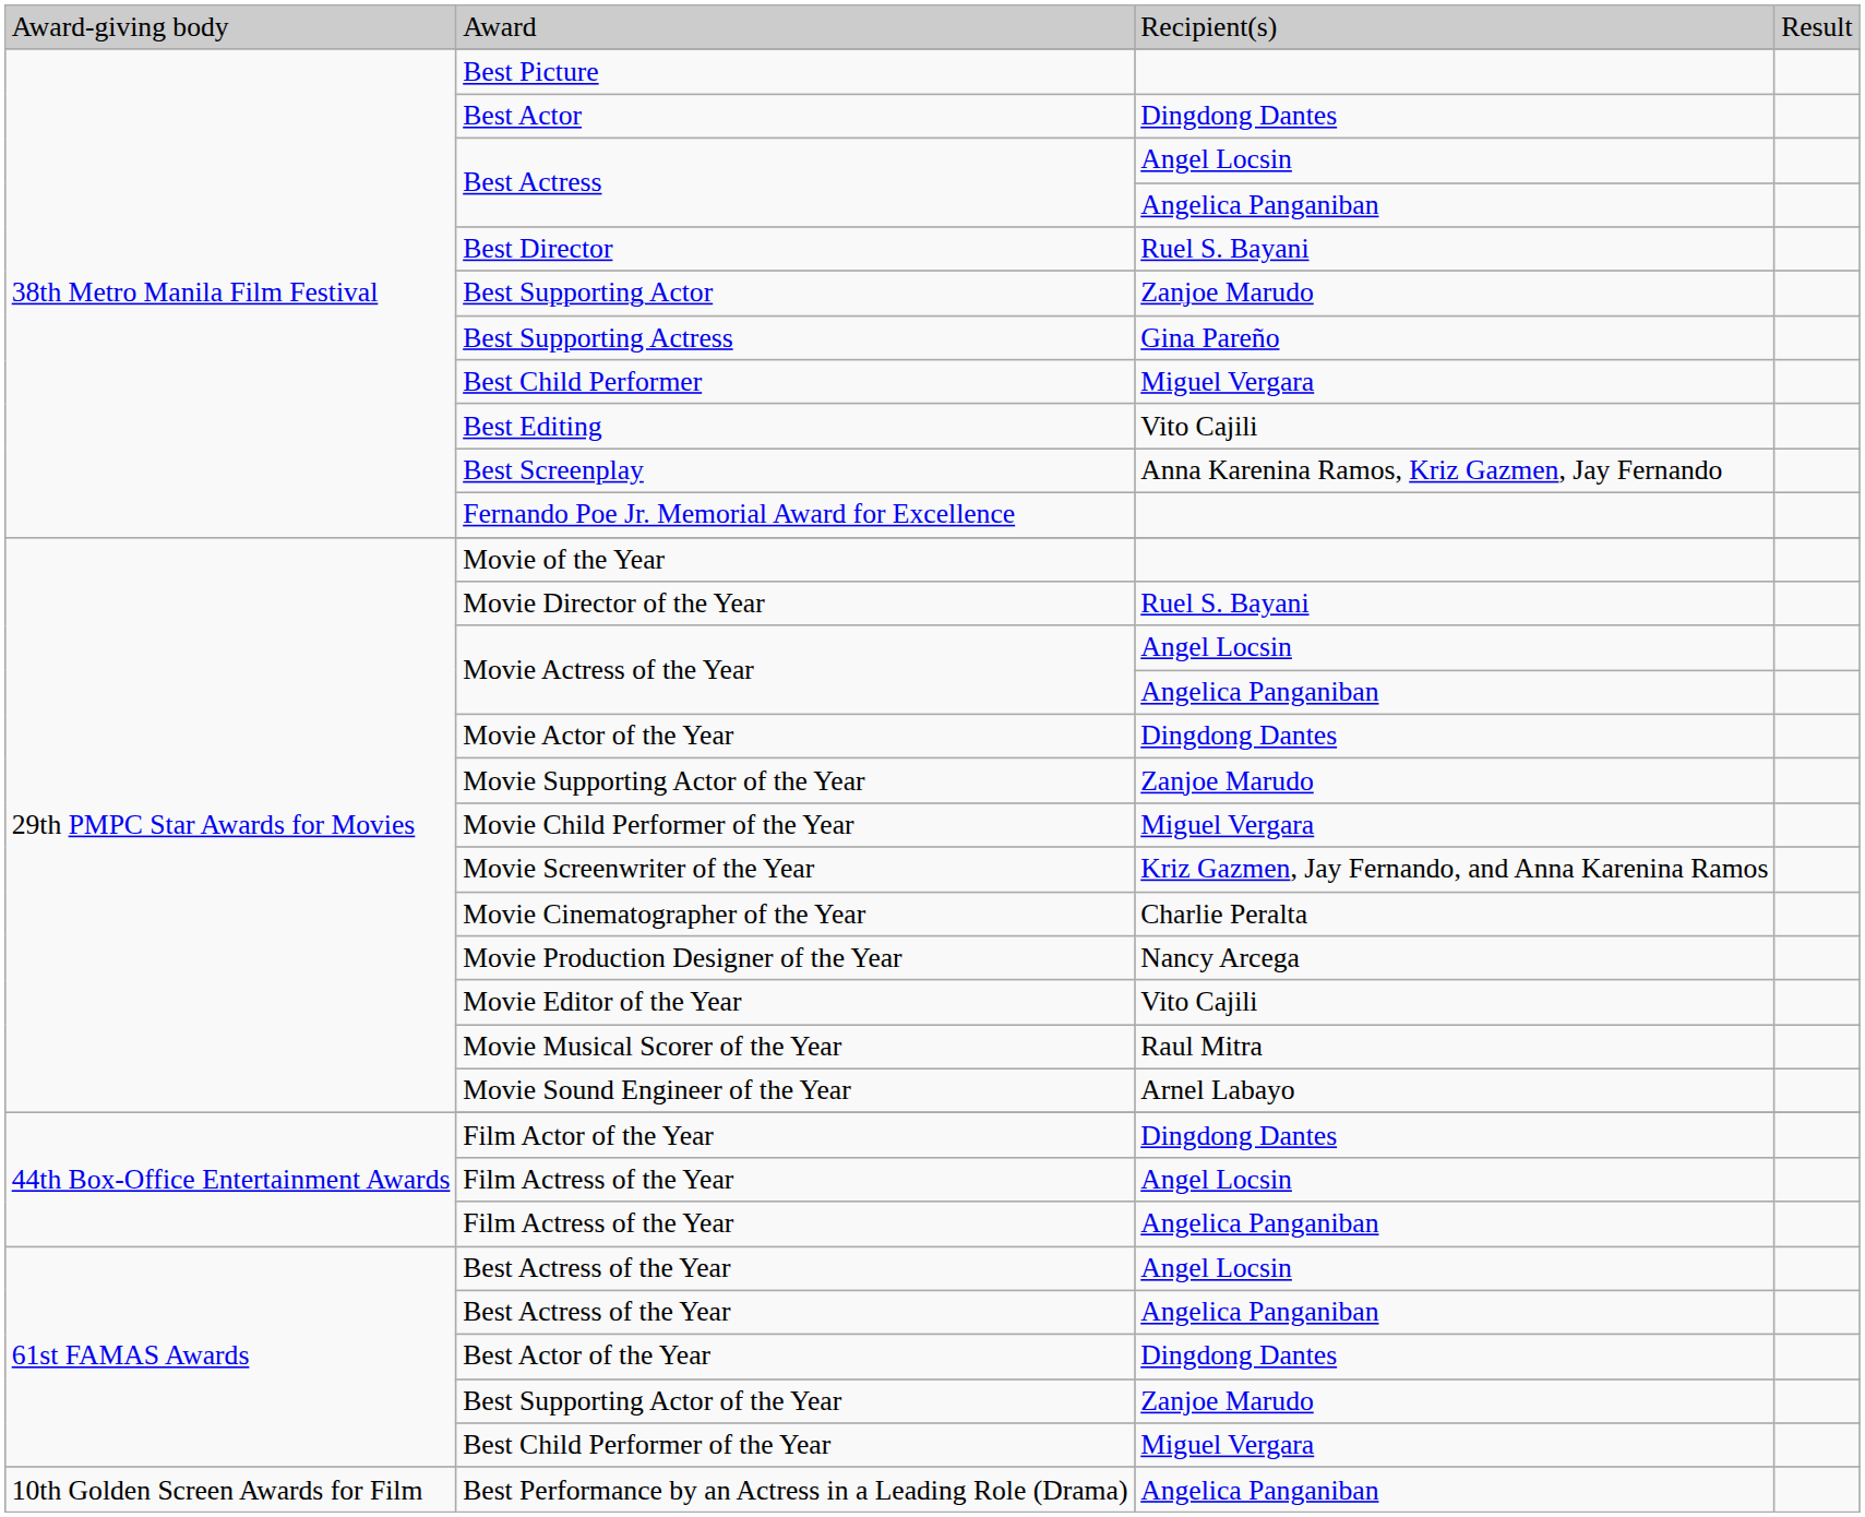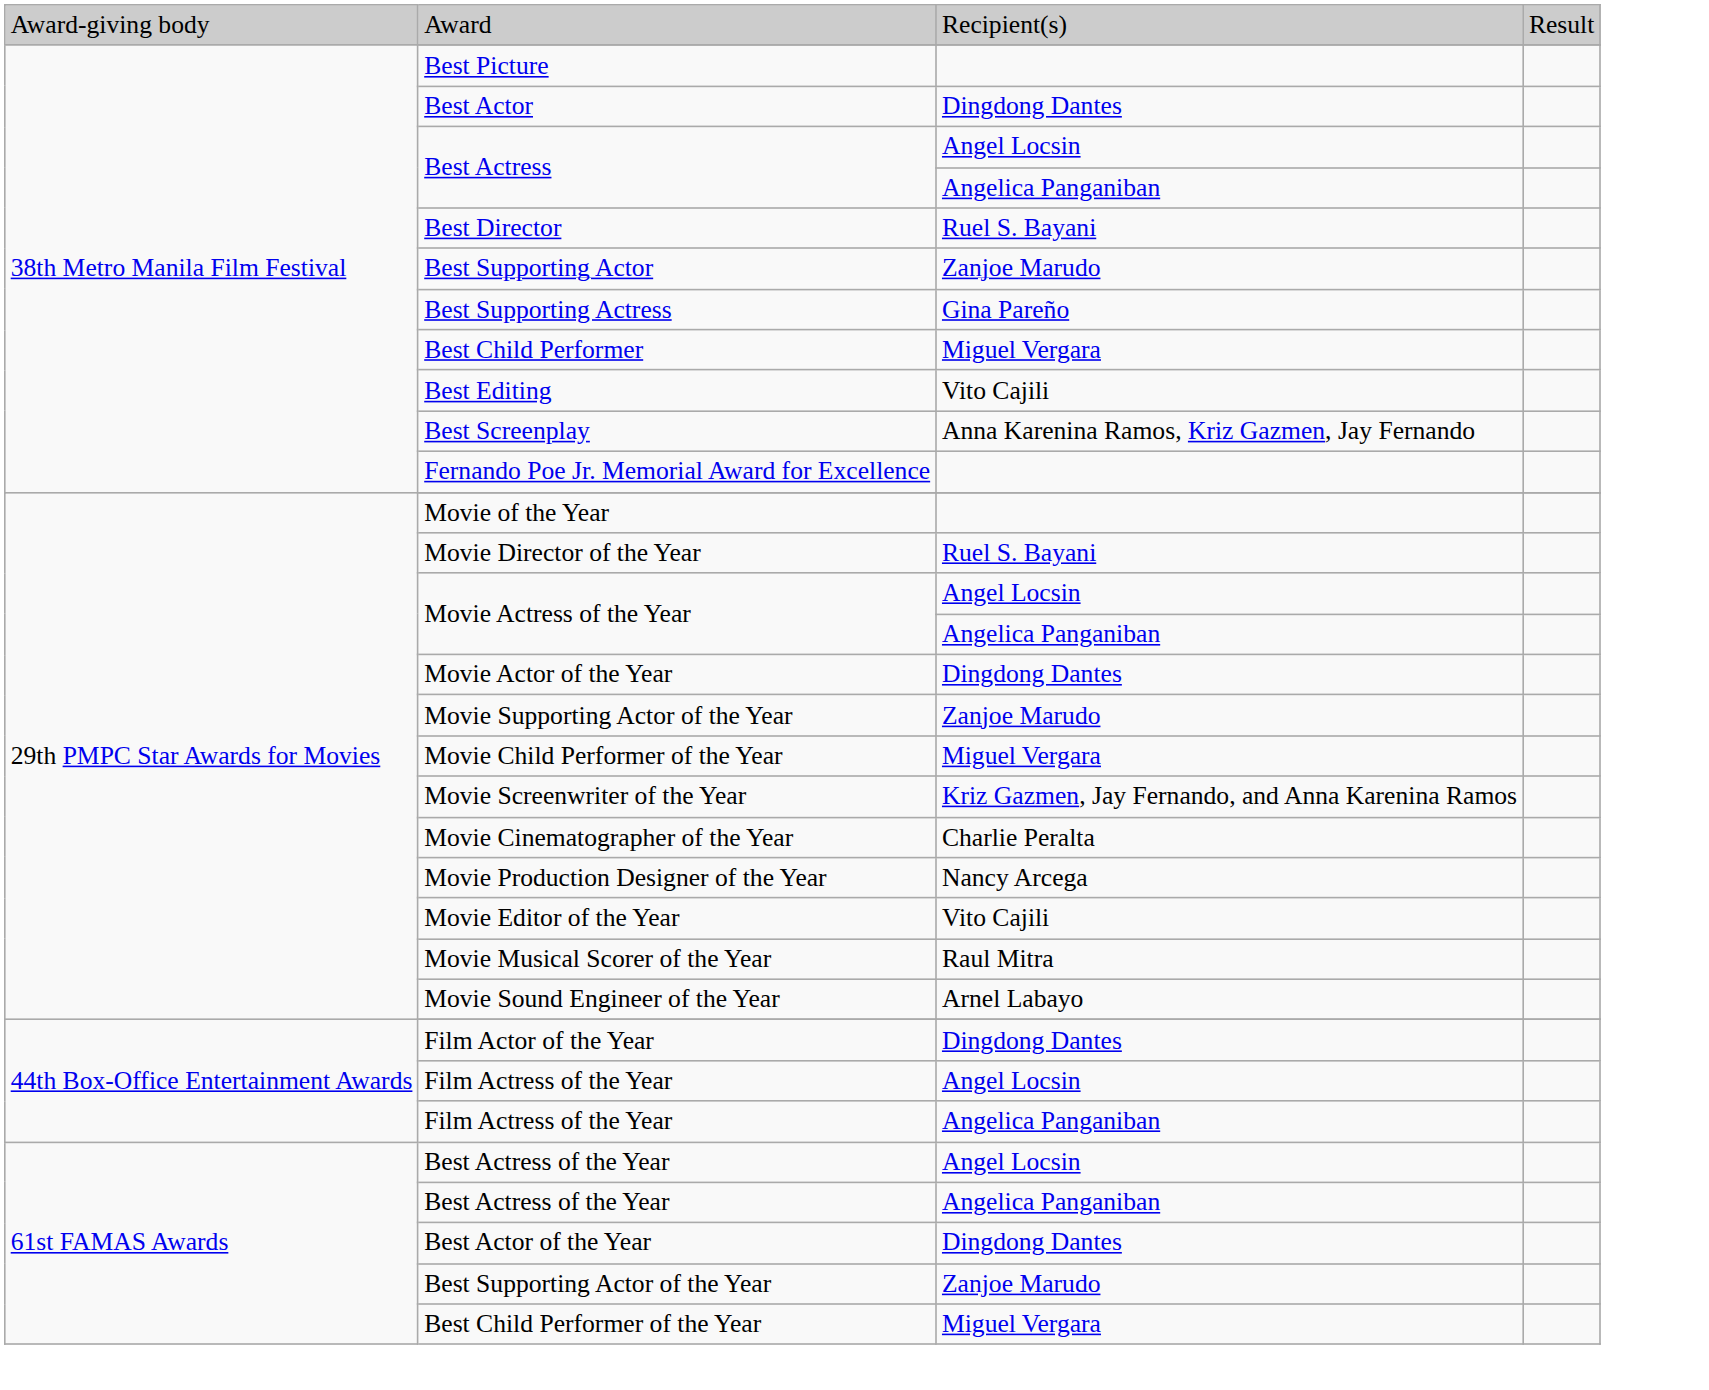 <table class="wikitable" sty>
 <tr bgcolor="#CCCCCC">
 <td>Award-giving body</td>
 <td>Award</td>
 <td>Recipient(s)</td>
 <td>Result</td>
 </tr>
 <tr>
 <td rowspan="12"><a href='#'>38th Metro Manila Film Festival</a></td>
 </tr>
 <tr>
 <td><a href='#'>Best Picture</a></td>
 <td></td>
 <td></td>
 </tr>
 <tr>
 <td><a href='#'>Best Actor</a></td>
 <td><a href='#'>Dingdong Dantes</a></td>
 <td></td>
 </tr>
 <tr>
 <td rowspan="2"><a href='#'>Best Actress</a></td>
 <td><a href='#'>Angel Locsin</a></td>
 <td></td>
 </tr>
 <tr>
 <td><a href='#'>Angelica Panganiban</a></td>
 <td></td>
 </tr>
 <tr>
 <td><a href='#'>Best Director</a></td>
 <td><a href='#'>Ruel S. Bayani</a></td>
 <td></td>
 </tr>
 <tr>
 <td><a href='#'>Best Supporting Actor</a></td>
 <td><a href='#'>Zanjoe Marudo</a></td>
 <td></td>
 </tr>
 <tr>
 <td><a href='#'>Best Supporting Actress</a></td>
 <td><a href='#'>Gina Pareño</a></td>
 <td></td>
 </tr>
 <tr>
 <td><a href='#'>Best Child Performer</a></td>
 <td><a href='#'>Miguel Vergara</a></td>
 <td></td>
 </tr>
 <tr>
 <td><a href='#'>Best Editing</a></td>
 <td>Vito Cajili</td>
 <td></td>
 </tr>
 <tr>
 <td><a href='#'>Best Screenplay</a></td>
 <td>Anna Karenina Ramos, <a href='#'>Kriz Gazmen</a>, Jay Fernando</td>
 <td></td>
 </tr>
 <tr>
 <td><a href='#'>Fernando Poe Jr. Memorial Award for Excellence</a></td>
 <td></td>
 <td></td>
 </tr>
 <tr>
 <td rowspan="14">29th <a href='#'>PMPC Star Awards for Movies</a></td>
 </tr>
 <tr>
 <td>Movie of the Year</td>
 <td></td>
 <td></td>
 </tr>
 <tr>
 <td>Movie Director of the Year</td>
 <td><a href='#'>Ruel S. Bayani</a></td>
 <td></td>
 </tr>
 <tr>
 <td rowspan="2">Movie Actress of the Year</td>
 <td><a href='#'>Angel Locsin</a></td>
 <td></td>
 </tr>
 <tr>
 <td><a href='#'>Angelica Panganiban</a></td>
 <td></td>
 </tr>
 <tr>
 <td>Movie Actor of the Year</td>
 <td><a href='#'>Dingdong Dantes</a></td>
 <td></td>
 </tr>
 <tr>
 <td>Movie Supporting Actor of the Year</td>
 <td><a href='#'>Zanjoe Marudo</a></td>
 <td></td>
 </tr>
 <tr>
 <td>Movie Child Performer of the Year</td>
 <td><a href='#'>Miguel Vergara</a></td>
 <td></td>
 </tr>
 <tr>
 <td>Movie Screenwriter of the Year</td>
 <td><a href='#'>Kriz Gazmen</a>, Jay Fernando, and Anna Karenina Ramos</td>
 <td></td>
 </tr>
 <tr>
 <td>Movie Cinematographer of the Year</td>
 <td>Charlie Peralta</td>
 <td></td>
 </tr>
 <tr>
 <td>Movie Production Designer of the Year</td>
 <td>Nancy Arcega</td>
 <td></td>
 </tr>
 <tr>
 <td>Movie Editor of the Year</td>
 <td>Vito Cajili</td>
 <td></td>
 </tr>
 <tr>
 <td>Movie Musical Scorer of the Year</td>
 <td>Raul Mitra</td>
 <td></td>
 </tr>
 <tr>
 <td>Movie Sound Engineer of the Year</td>
 <td>Arnel Labayo</td>
 <td></td>
 </tr>
 <tr>
 <td rowspan="4"><a href='#'>44th Box-Office Entertainment Awards</a></td>
 </tr>
 <tr>
 <td>Film Actor of the Year</td>
 <td><a href='#'>Dingdong Dantes</a></td>
 <td></td>
 </tr>
 <tr>
 <td>Film Actress of the Year</td>
 <td><a href='#'>Angel Locsin</a></td>
 <td></td>
 </tr>
 <tr>
 <td>Film Actress of the Year</td>
 <td><a href='#'>Angelica Panganiban</a></td>
 <td></td>
 </tr>
 <tr>
 <td rowspan="5"><a href='#'>61st FAMAS Awards</a></td>
 <td>Best Actress of the Year</td>
 <td><a href='#'>Angel Locsin</a></td>
 <td></td>
 </tr>
 <tr>
 <td>Best Actress of the Year</td>
 <td><a href='#'>Angelica Panganiban</a></td>
 <td></td>
 </tr>
 <tr>
 <td>Best Actor of the Year</td>
 <td><a href='#'>Dingdong Dantes</a></td>
 <td></td>
 </tr>
 <tr>
 <td>Best Supporting Actor of the Year</td>
 <td><a href='#'>Zanjoe Marudo</a></td>
 <td></td>
 </tr>
 <tr>
 <td>Best Child Performer of the Year</td>
 <td><a href='#'>Miguel Vergara</a></td>
 <td></td>
 </tr>
-<tr>
-<td>10th Golden Screen Awards for Film</td>
-<td>Best Performance by an Actress in a Leading Role (Drama)</td>
-<td><a href='#'>Angelica Panganiban</a></td>
-<td></td>
-</tr>
 </table>
